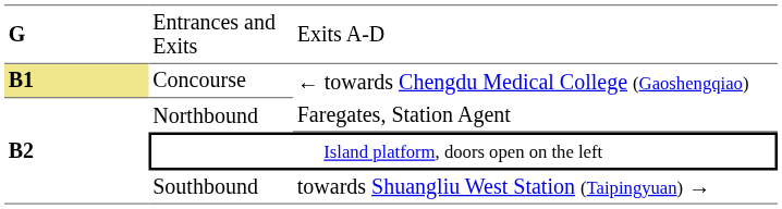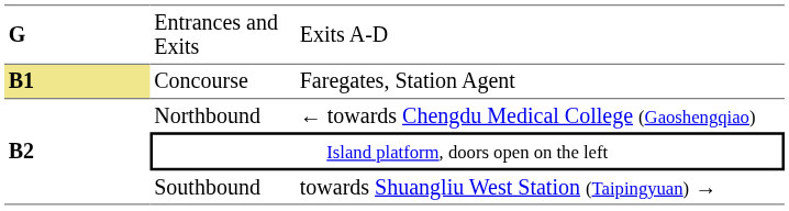 <table cellspacing=0 cellpadding=3>
 <tr>
 <td style="border-top:solid 1px gray;border-bottom:solid 1px gray;" width=100><strong>G</strong></td>
 <td style="border-top:solid 1px gray;border-bottom:solid 1px gray;" width=100>Entrances and Exits</td>
 <td style="border-top:solid 1px gray;border-bottom:solid 1px gray;" width=350>Exits A-D</td>
 </tr>
 <tr>
 <td style="background: khaki; border-bottom:solid 1px gray;"><strong>B1</strong></td>
 <td style="border-bottom:solid 1px gray;">Concourse</td>
-<td>←  towards <a href='#'>Chengdu Medical College</a> <small>(<a href='#'>Gaoshengqiao</a>)</small></td>
+<td style="border-bottom:solid 1px gray;">Faregates, Station Agent</td>
 </tr>
 <tr>
 <td style="border-bottom:solid 1px gray;" rowspan=3><strong>B2</strong></td>
 <td>Northbound</td>
-<td style="border-bottom:solid 1px gray;">Faregates, Station Agent</td>
+<td>←  towards <a href='#'>Chengdu Medical College</a> <small>(<a href='#'>Gaoshengqiao</a>)</small></td>
 </tr>
 <tr>
 <td style="border-right:solid 2px black;border-left:solid 2px black;border-top:solid 2px black;border-bottom:solid 2px black;text-align:center;" colspan=2><small><a href='#'>Island platform</a>, doors open on the left</small></td>
 </tr>
 <tr>
 <td style="border-bottom:solid 1px gray;">Southbound</td>
 <td style="border-bottom:solid 1px gray;">  towards <a href='#'>Shuangliu West Station</a> <small>(<a href='#'>Taipingyuan</a>)</small> →</td>
 </tr>
 </table>
